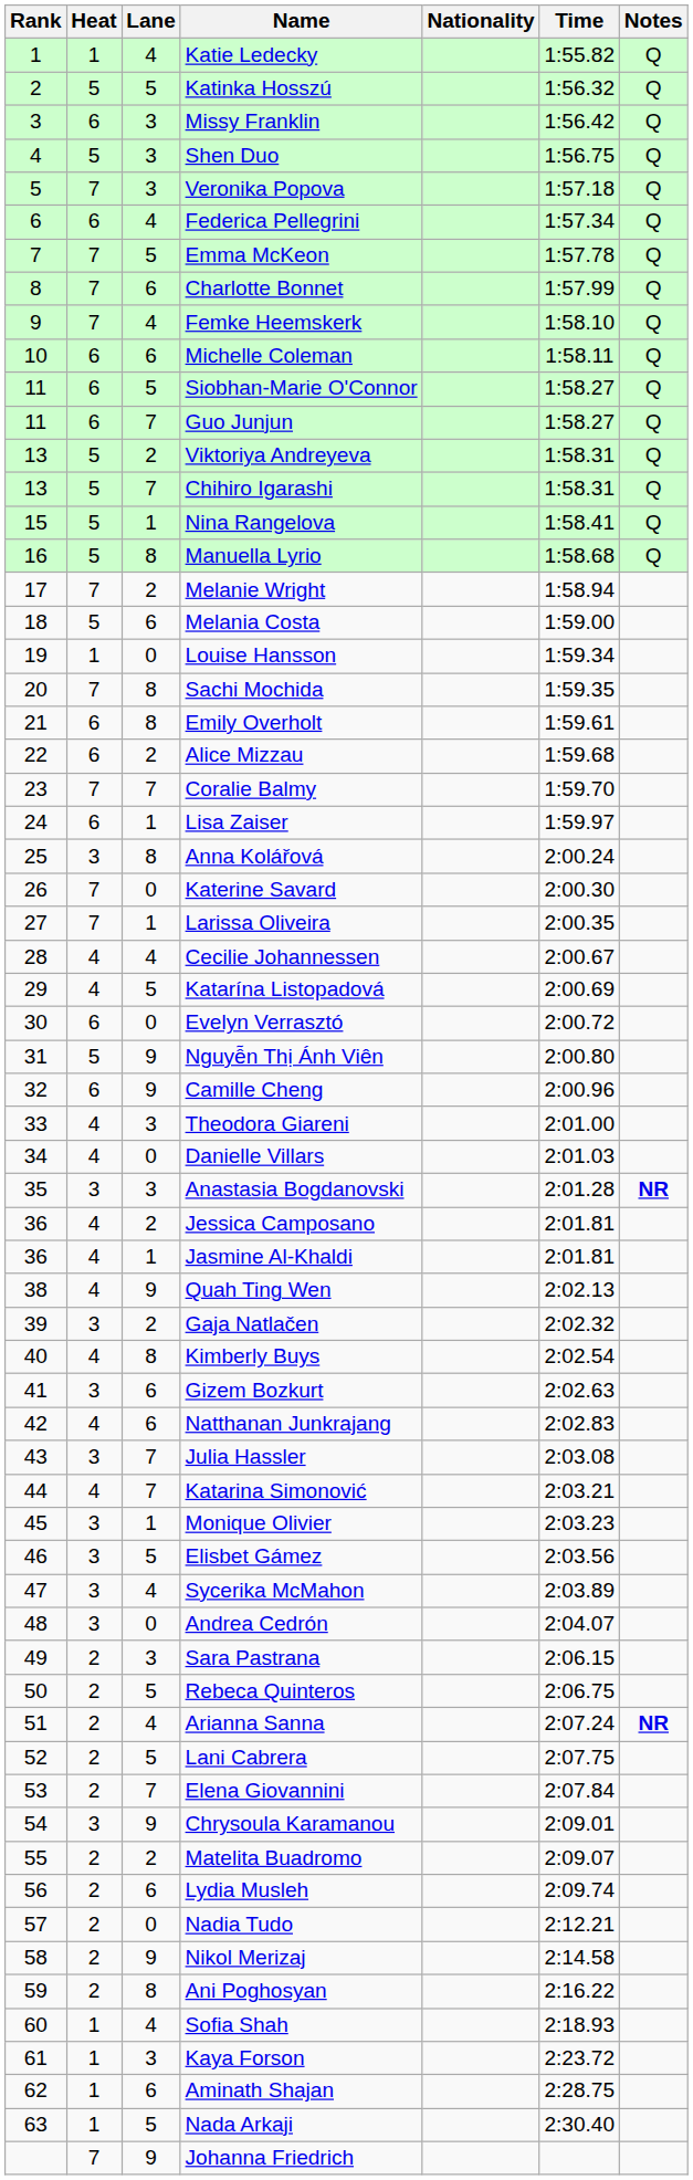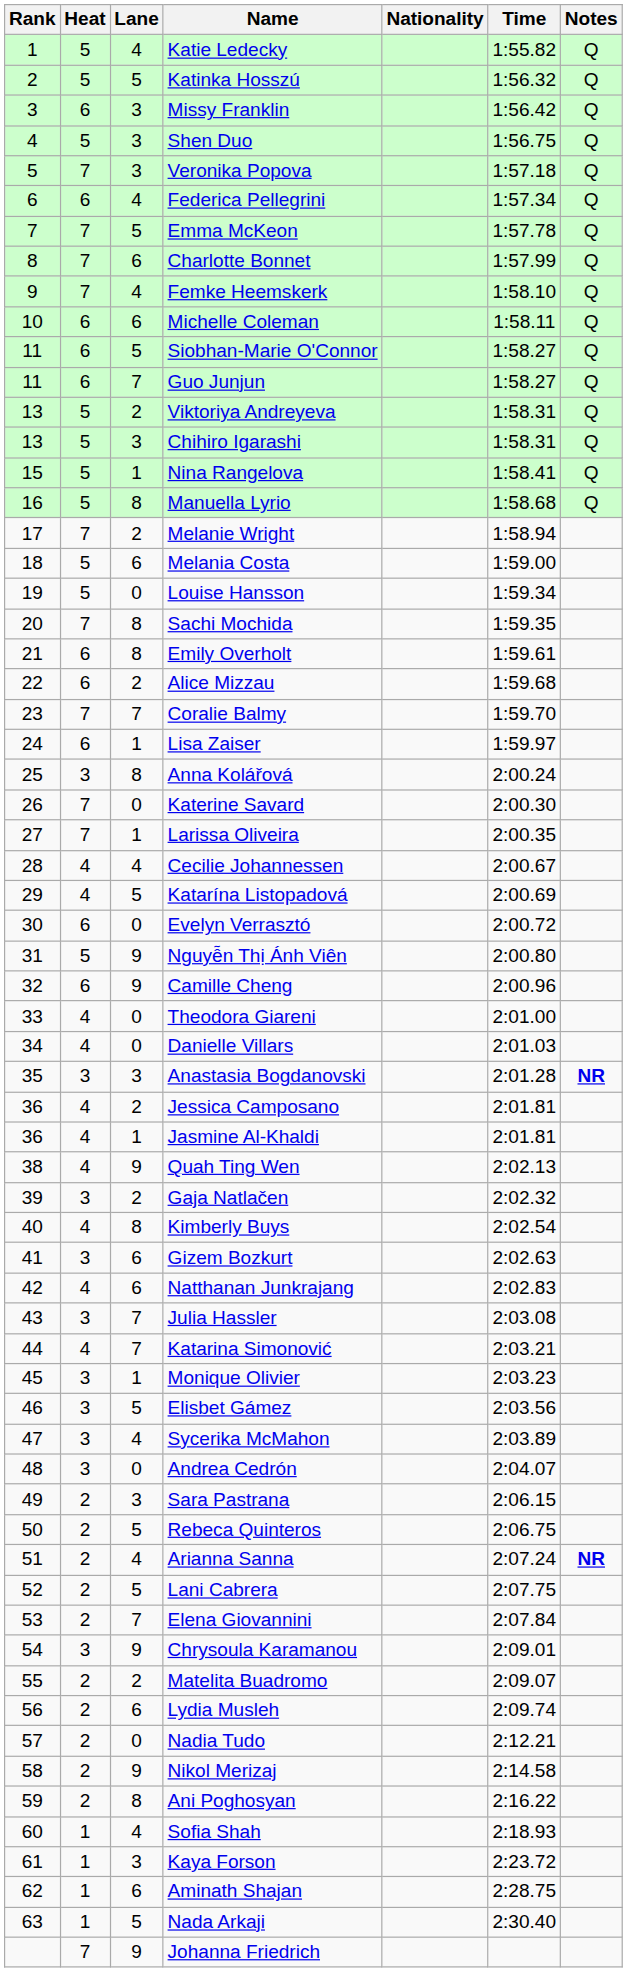 <table class="wikitable sortable" style="text-align:center">
 <tr>
 <th>Rank</th>
 <th>Heat</th>
 <th>Lane</th>
 <th>Name</th>
 <th>Nationality</th>
 <th>Time</th>
 <th>Notes</th>
 </tr>
 <tr bgcolor=ccffcc>
 <td>1</td>
-<td>1</td>
+<td>5</td>
 <td>4</td>
 <td align=left><a href='#'>Katie Ledecky</a></td>
 <td align=left></td>
 <td>1:55.82</td>
 <td>Q</td>
 </tr>
 <tr bgcolor=ccffcc>
 <td>2</td>
 <td>5</td>
 <td>5</td>
 <td align=left><a href='#'>Katinka Hosszú</a></td>
 <td align=left></td>
 <td>1:56.32</td>
 <td>Q</td>
 </tr>
 <tr bgcolor=ccffcc>
 <td>3</td>
 <td>6</td>
 <td>3</td>
 <td align=left><a href='#'>Missy Franklin</a></td>
 <td align=left></td>
 <td>1:56.42</td>
 <td>Q</td>
 </tr>
 <tr bgcolor=ccffcc>
 <td>4</td>
 <td>5</td>
 <td>3</td>
 <td align=left><a href='#'>Shen Duo</a></td>
 <td align=left></td>
 <td>1:56.75</td>
 <td>Q</td>
 </tr>
 <tr bgcolor=ccffcc>
 <td>5</td>
 <td>7</td>
 <td>3</td>
 <td align=left><a href='#'>Veronika Popova</a></td>
 <td align=left></td>
 <td>1:57.18</td>
 <td>Q</td>
 </tr>
 <tr bgcolor=ccffcc>
 <td>6</td>
 <td>6</td>
 <td>4</td>
 <td align=left><a href='#'>Federica Pellegrini</a></td>
 <td align=left></td>
 <td>1:57.34</td>
 <td>Q</td>
 </tr>
 <tr bgcolor=ccffcc>
 <td>7</td>
 <td>7</td>
 <td>5</td>
 <td align=left><a href='#'>Emma McKeon</a></td>
 <td align=left></td>
 <td>1:57.78</td>
 <td>Q</td>
 </tr>
 <tr bgcolor=ccffcc>
 <td>8</td>
 <td>7</td>
 <td>6</td>
 <td align=left><a href='#'>Charlotte Bonnet</a></td>
 <td align=left></td>
 <td>1:57.99</td>
 <td>Q</td>
 </tr>
 <tr bgcolor=ccffcc>
 <td>9</td>
 <td>7</td>
 <td>4</td>
 <td align=left><a href='#'>Femke Heemskerk</a></td>
 <td align=left></td>
 <td>1:58.10</td>
 <td>Q</td>
 </tr>
 <tr bgcolor=ccffcc>
 <td>10</td>
 <td>6</td>
 <td>6</td>
 <td align=left><a href='#'>Michelle Coleman</a></td>
 <td align=left></td>
 <td>1:58.11</td>
 <td>Q</td>
 </tr>
 <tr bgcolor=ccffcc>
 <td>11</td>
 <td>6</td>
 <td>5</td>
 <td align=left><a href='#'>Siobhan-Marie O'Connor</a></td>
 <td align=left></td>
 <td>1:58.27</td>
 <td>Q</td>
 </tr>
 <tr bgcolor=ccffcc>
 <td>11</td>
 <td>6</td>
 <td>7</td>
 <td align=left><a href='#'>Guo Junjun</a></td>
 <td align=left></td>
 <td>1:58.27</td>
 <td>Q</td>
 </tr>
 <tr bgcolor=ccffcc>
 <td>13</td>
 <td>5</td>
 <td>2</td>
 <td align=left><a href='#'>Viktoriya Andreyeva</a></td>
 <td align=left></td>
 <td>1:58.31</td>
 <td>Q</td>
 </tr>
 <tr bgcolor=ccffcc>
 <td>13</td>
 <td>5</td>
-<td>7</td>
+<td>3</td>
 <td align=left><a href='#'>Chihiro Igarashi</a></td>
 <td align=left></td>
 <td>1:58.31</td>
 <td>Q</td>
 </tr>
 <tr bgcolor=ccffcc>
 <td>15</td>
 <td>5</td>
 <td>1</td>
 <td align=left><a href='#'>Nina Rangelova</a></td>
 <td align=left></td>
 <td>1:58.41</td>
 <td>Q</td>
 </tr>
 <tr bgcolor=ccffcc>
 <td>16</td>
 <td>5</td>
 <td>8</td>
 <td align=left><a href='#'>Manuella Lyrio</a></td>
 <td align=left></td>
 <td>1:58.68</td>
 <td>Q</td>
 </tr>
 <tr>
 <td>17</td>
 <td>7</td>
 <td>2</td>
 <td align=left><a href='#'>Melanie Wright</a></td>
 <td align=left></td>
 <td>1:58.94</td>
 <td></td>
 </tr>
 <tr>
 <td>18</td>
 <td>5</td>
 <td>6</td>
 <td align=left><a href='#'>Melania Costa</a></td>
 <td align=left></td>
 <td>1:59.00</td>
 <td></td>
 </tr>
 <tr>
 <td>19</td>
-<td>1</td>
+<td>5</td>
 <td>0</td>
 <td align=left><a href='#'>Louise Hansson</a></td>
 <td align=left></td>
 <td>1:59.34</td>
 <td></td>
 </tr>
 <tr>
 <td>20</td>
 <td>7</td>
 <td>8</td>
 <td align=left><a href='#'>Sachi Mochida</a></td>
 <td align=left></td>
 <td>1:59.35</td>
 <td></td>
 </tr>
 <tr>
 <td>21</td>
 <td>6</td>
 <td>8</td>
 <td align=left><a href='#'>Emily Overholt</a></td>
 <td align=left></td>
 <td>1:59.61</td>
 <td></td>
 </tr>
 <tr>
 <td>22</td>
 <td>6</td>
 <td>2</td>
 <td align=left><a href='#'>Alice Mizzau</a></td>
 <td align=left></td>
 <td>1:59.68</td>
 <td></td>
 </tr>
 <tr>
 <td>23</td>
 <td>7</td>
 <td>7</td>
 <td align=left><a href='#'>Coralie Balmy</a></td>
 <td align=left></td>
 <td>1:59.70</td>
 <td></td>
 </tr>
 <tr>
 <td>24</td>
 <td>6</td>
 <td>1</td>
 <td align=left><a href='#'>Lisa Zaiser</a></td>
 <td align=left></td>
 <td>1:59.97</td>
 <td></td>
 </tr>
 <tr>
 <td>25</td>
 <td>3</td>
 <td>8</td>
 <td align=left><a href='#'>Anna Kolářová</a></td>
 <td align=left></td>
 <td>2:00.24</td>
 <td></td>
 </tr>
 <tr>
 <td>26</td>
 <td>7</td>
 <td>0</td>
 <td align=left><a href='#'>Katerine Savard</a></td>
 <td align=left></td>
 <td>2:00.30</td>
 <td></td>
 </tr>
 <tr>
 <td>27</td>
 <td>7</td>
 <td>1</td>
 <td align=left><a href='#'>Larissa Oliveira</a></td>
 <td align=left></td>
 <td>2:00.35</td>
 <td></td>
 </tr>
 <tr>
 <td>28</td>
 <td>4</td>
 <td>4</td>
 <td align=left><a href='#'>Cecilie Johannessen</a></td>
 <td align=left></td>
 <td>2:00.67</td>
 <td></td>
 </tr>
 <tr>
 <td>29</td>
 <td>4</td>
 <td>5</td>
 <td align=left><a href='#'>Katarína Listopadová</a></td>
 <td align=left></td>
 <td>2:00.69</td>
 <td></td>
 </tr>
 <tr>
 <td>30</td>
 <td>6</td>
 <td>0</td>
 <td align=left><a href='#'>Evelyn Verrasztó</a></td>
 <td align=left></td>
 <td>2:00.72</td>
 <td></td>
 </tr>
 <tr>
 <td>31</td>
 <td>5</td>
 <td>9</td>
 <td align=left><a href='#'>Nguyễn Thị Ánh Viên</a></td>
 <td align=left></td>
 <td>2:00.80</td>
 <td></td>
 </tr>
 <tr>
 <td>32</td>
 <td>6</td>
 <td>9</td>
 <td align=left><a href='#'>Camille Cheng</a></td>
 <td align=left></td>
 <td>2:00.96</td>
 <td></td>
 </tr>
 <tr>
 <td>33</td>
 <td>4</td>
-<td>3</td>
+<td>0</td>
 <td align=left><a href='#'>Theodora Giareni</a></td>
 <td align=left></td>
 <td>2:01.00</td>
 <td></td>
 </tr>
 <tr>
 <td>34</td>
 <td>4</td>
 <td>0</td>
 <td align=left><a href='#'>Danielle Villars</a></td>
 <td align=left></td>
 <td>2:01.03</td>
 <td></td>
 </tr>
 <tr>
 <td>35</td>
 <td>3</td>
 <td>3</td>
 <td align=left><a href='#'>Anastasia Bogdanovski</a></td>
 <td align=left></td>
 <td>2:01.28</td>
 <td><strong><a href='#'>NR</a></strong></td>
 </tr>
 <tr>
 <td>36</td>
 <td>4</td>
 <td>2</td>
 <td align=left><a href='#'>Jessica Camposano</a></td>
 <td align=left></td>
 <td>2:01.81</td>
 <td></td>
 </tr>
 <tr>
 <td>36</td>
 <td>4</td>
 <td>1</td>
 <td align=left><a href='#'>Jasmine Al-Khaldi</a></td>
 <td align=left></td>
 <td>2:01.81</td>
 <td></td>
 </tr>
 <tr>
 <td>38</td>
 <td>4</td>
 <td>9</td>
 <td align=left><a href='#'>Quah Ting Wen</a></td>
 <td align=left></td>
 <td>2:02.13</td>
 <td></td>
 </tr>
 <tr>
 <td>39</td>
 <td>3</td>
 <td>2</td>
 <td align=left><a href='#'>Gaja Natlačen</a></td>
 <td align=left></td>
 <td>2:02.32</td>
 <td></td>
 </tr>
 <tr>
 <td>40</td>
 <td>4</td>
 <td>8</td>
 <td align=left><a href='#'>Kimberly Buys</a></td>
 <td align=left></td>
 <td>2:02.54</td>
 <td></td>
 </tr>
 <tr>
 <td>41</td>
 <td>3</td>
 <td>6</td>
 <td align=left><a href='#'>Gizem Bozkurt</a></td>
 <td align=left></td>
 <td>2:02.63</td>
 <td></td>
 </tr>
 <tr>
 <td>42</td>
 <td>4</td>
 <td>6</td>
 <td align=left><a href='#'>Natthanan Junkrajang</a></td>
 <td align=left></td>
 <td>2:02.83</td>
 <td></td>
 </tr>
 <tr>
 <td>43</td>
 <td>3</td>
 <td>7</td>
 <td align=left><a href='#'>Julia Hassler</a></td>
 <td align=left></td>
 <td>2:03.08</td>
 <td></td>
 </tr>
 <tr>
 <td>44</td>
 <td>4</td>
 <td>7</td>
 <td align=left><a href='#'>Katarina Simonović</a></td>
 <td align=left></td>
 <td>2:03.21</td>
 <td></td>
 </tr>
 <tr>
 <td>45</td>
 <td>3</td>
 <td>1</td>
 <td align=left><a href='#'>Monique Olivier</a></td>
 <td align=left></td>
 <td>2:03.23</td>
 <td></td>
 </tr>
 <tr>
 <td>46</td>
 <td>3</td>
 <td>5</td>
 <td align=left><a href='#'>Elisbet Gámez</a></td>
 <td align=left></td>
 <td>2:03.56</td>
 <td></td>
 </tr>
 <tr>
 <td>47</td>
 <td>3</td>
 <td>4</td>
 <td align=left><a href='#'>Sycerika McMahon</a></td>
 <td align=left></td>
 <td>2:03.89</td>
 <td></td>
 </tr>
 <tr>
 <td>48</td>
 <td>3</td>
 <td>0</td>
 <td align=left><a href='#'>Andrea Cedrón</a></td>
 <td align=left></td>
 <td>2:04.07</td>
 <td></td>
 </tr>
 <tr>
 <td>49</td>
 <td>2</td>
 <td>3</td>
 <td align=left><a href='#'>Sara Pastrana</a></td>
 <td align=left></td>
 <td>2:06.15</td>
 <td></td>
 </tr>
 <tr>
 <td>50</td>
 <td>2</td>
 <td>5</td>
 <td align=left><a href='#'>Rebeca Quinteros</a></td>
 <td align=left></td>
 <td>2:06.75</td>
 <td></td>
 </tr>
 <tr>
 <td>51</td>
 <td>2</td>
 <td>4</td>
 <td align=left><a href='#'>Arianna Sanna</a></td>
 <td align=left></td>
 <td>2:07.24</td>
 <td><strong><a href='#'>NR</a></strong></td>
 </tr>
 <tr>
 <td>52</td>
 <td>2</td>
 <td>5</td>
 <td align=left><a href='#'>Lani Cabrera</a></td>
 <td align=left></td>
 <td>2:07.75</td>
 <td></td>
 </tr>
 <tr>
 <td>53</td>
 <td>2</td>
 <td>7</td>
 <td align=left><a href='#'>Elena Giovannini</a></td>
 <td align=left></td>
 <td>2:07.84</td>
 <td></td>
 </tr>
 <tr>
 <td>54</td>
 <td>3</td>
 <td>9</td>
 <td align=left><a href='#'>Chrysoula Karamanou</a></td>
 <td align=left></td>
 <td>2:09.01</td>
 <td></td>
 </tr>
 <tr>
 <td>55</td>
 <td>2</td>
 <td>2</td>
 <td align=left><a href='#'>Matelita Buadromo</a></td>
 <td align=left></td>
 <td>2:09.07</td>
 <td></td>
 </tr>
 <tr>
 <td>56</td>
 <td>2</td>
 <td>6</td>
 <td align=left><a href='#'>Lydia Musleh</a></td>
 <td align=left></td>
 <td>2:09.74</td>
 <td></td>
 </tr>
 <tr>
 <td>57</td>
 <td>2</td>
 <td>0</td>
 <td align=left><a href='#'>Nadia Tudo</a></td>
 <td align=left></td>
 <td>2:12.21</td>
 <td></td>
 </tr>
 <tr>
 <td>58</td>
 <td>2</td>
 <td>9</td>
 <td align=left><a href='#'>Nikol Merizaj</a></td>
 <td align=left></td>
 <td>2:14.58</td>
 <td></td>
 </tr>
 <tr>
 <td>59</td>
 <td>2</td>
 <td>8</td>
 <td align=left><a href='#'>Ani Poghosyan</a></td>
 <td align=left></td>
 <td>2:16.22</td>
 <td></td>
 </tr>
 <tr>
 <td>60</td>
 <td>1</td>
 <td>4</td>
 <td align=left><a href='#'>Sofia Shah</a></td>
 <td align=left></td>
 <td>2:18.93</td>
 <td></td>
 </tr>
 <tr>
 <td>61</td>
 <td>1</td>
 <td>3</td>
 <td align=left><a href='#'>Kaya Forson</a></td>
 <td align=left></td>
 <td>2:23.72</td>
 <td></td>
 </tr>
 <tr>
 <td>62</td>
 <td>1</td>
 <td>6</td>
 <td align=left><a href='#'>Aminath Shajan</a></td>
 <td align=left></td>
 <td>2:28.75</td>
 <td></td>
 </tr>
 <tr>
 <td>63</td>
 <td>1</td>
 <td>5</td>
 <td align=left><a href='#'>Nada Arkaji</a></td>
 <td align=left></td>
 <td>2:30.40</td>
 <td></td>
 </tr>
 <tr>
 <td></td>
 <td>7</td>
 <td>9</td>
 <td align=left><a href='#'>Johanna Friedrich</a></td>
 <td align=left></td>
 <td></td>
 <td></td>
 </tr>
 </table>
